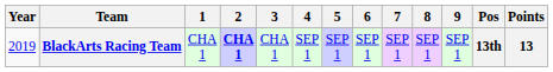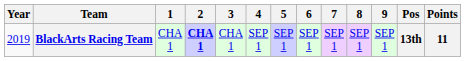 <table class="wikitable" style="text-align:center; font-size:90%">
 <tr>
 <th>Year</th>
 <th>Team</th>
 <th>1</th>
 <th>2</th>
 <th>3</th>
 <th>4</th>
 <th>5</th>
 <th>6</th>
 <th>7</th>
 <th>8</th>
 <th>9</th>
 <th>Pos</th>
 <th>Points</th>
 </tr>
 <tr>
 <td><a href='#'>2019</a></td>
 <th><a href='#'>BlackArts Racing Team</a></th>
 <td style="background:#DFFFDF;"><a href='#'>CHA<br>1</a><br></td>
 <td style="background:#CFCFFF;"><strong><a href='#'>CHA<br>1</a><br></strong></td>
 <td style="background:#DFFFDF;"><a href='#'>CHA<br>1</a><br></td>
 <td style="background:#DFFFDF;"><a href='#'>SEP<br>1</a><br></td>
 <td style="background:#CFCFFF;"><a href='#'>SEP<br>1</a><br></td>
 <td style="background:#DFFFDF;"><a href='#'>SEP<br>1</a><br></td>
 <td style="background:#EFCFFF;"><a href='#'>SEP<br>1</a><br></td>
 <td style="background:#EFCFFF;"><a href='#'>SEP<br>1</a><br></td>
 <td style="background:#DFFFDF;"><a href='#'>SEP<br>1</a><br></td>
 <th>13th</th>
-<th>13</th>
+<th>11</th>
 </tr>
 </table>
